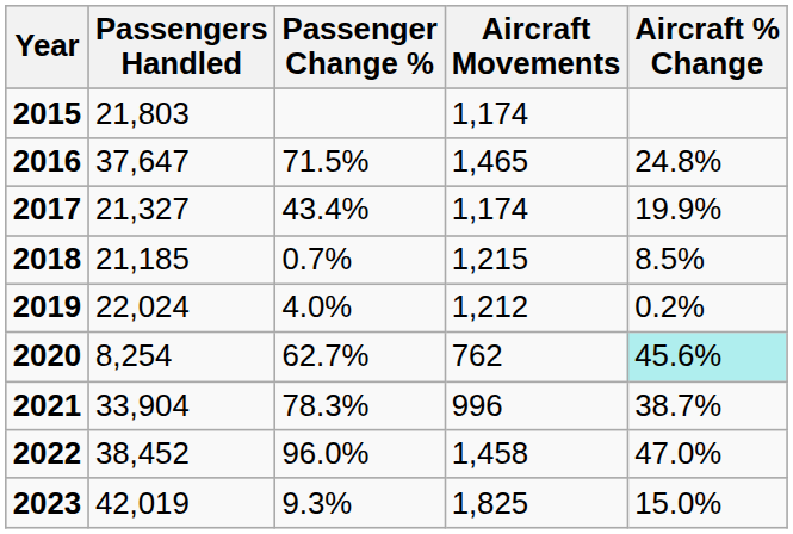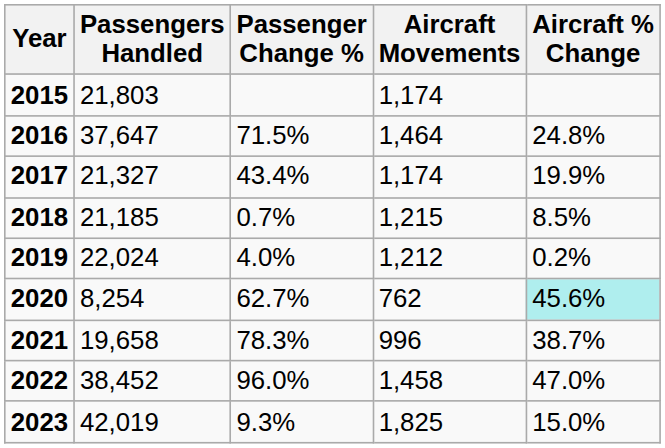 <table class="wikitable sortable">
 <tr>
 <th>Year</th>
 <th>Passengers<br>Handled</th>
 <th>Passenger<br>Change %</th>
 <th>Aircraft<br>Movements</th>
 <th>Aircraft %<br>Change</th>
 </tr>
 <tr>
 <td><strong>2015</strong></td>
 <td>21,803</td>
 <td></td>
 <td>1,174</td>
 <td></td>
 </tr>
 <tr>
 <td><strong>2016</strong></td>
 <td>37,647</td>
 <td> 71.5%</td>
-<td>1,465</td>
+<td>1,464</td>
 <td> 24.8%</td>
 </tr>
 <tr>
 <td><strong>2017</strong></td>
 <td>21,327</td>
 <td> 43.4%</td>
 <td>1,174</td>
 <td> 19.9%</td>
 </tr>
 <tr>
 <td><strong>2018</strong></td>
 <td>21,185</td>
 <td> 0.7%</td>
 <td>1,215</td>
 <td> 8.5%</td>
 </tr>
 <tr>
 <td><strong>2019</strong></td>
 <td>22,024</td>
 <td> 4.0%</td>
 <td>1,212</td>
 <td> 0.2%</td>
 </tr>
 <tr>
 <td><strong>2020</strong></td>
 <td>8,254</td>
 <td> 62.7%</td>
 <td>762</td>
 <td style="background: paleturquoise;"> 45.6%</td>
 </tr>
 <tr>
 <td><strong>2021</strong></td>
-<td>33,904</td>
+<td>19,658</td>
 <td> 78.3%</td>
 <td>996</td>
 <td> 38.7%</td>
 </tr>
 <tr>
 <td><strong>2022</strong></td>
 <td>38,452</td>
 <td> 96.0%</td>
 <td>1,458</td>
 <td> 47.0%</td>
 </tr>
 <tr>
 <td><strong>2023</strong></td>
 <td>42,019</td>
 <td> 9.3%</td>
 <td>1,825</td>
 <td> 15.0%</td>
 </tr>
 </table>
